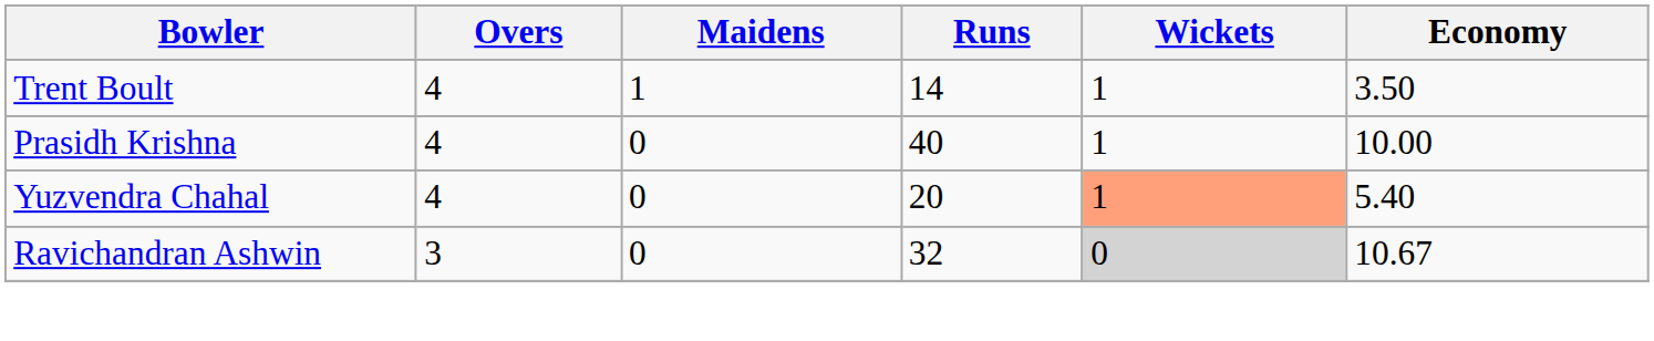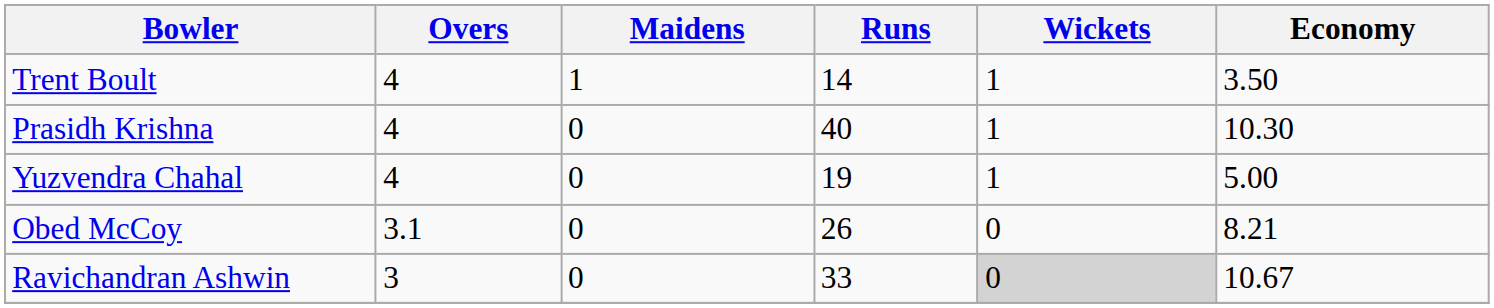 <table class=wikitable style="width: 60%;">
 <tr>
 <th width="25%"><a href='#'>Bowler</a></th>
 <th><a href='#'>Overs</a></th>
 <th><a href='#'>Maidens</a></th>
 <th><a href='#'>Runs</a></th>
 <th><a href='#'>Wickets</a></th>
 <th>Economy</th>
 </tr>
 <tr>
 <td><a href='#'>Trent Boult</a></td>
 <td>4</td>
 <td>1</td>
 <td>14</td>
 <td>1</td>
 <td>3.50</td>
 </tr>
 <tr>
 <td><a href='#'>Prasidh Krishna</a></td>
 <td>4</td>
 <td>0</td>
 <td>40</td>
 <td>1</td>
-<td>10.00</td>
+<td>10.30</td>
 </tr>
 <tr>
 <td><a href='#'>Yuzvendra Chahal</a></td>
 <td>4</td>
 <td>0</td>
-<td>20</td>
-<td style="background: lightsalmon;">1</td>
-<td>5.40</td>
+<td>19</td>
+<td>1</td>
+<td>5.00</td>
+</tr>
+<tr>
+<td><a href='#'>Obed McCoy</a></td>
+<td>3.1</td>
+<td>0</td>
+<td>26</td>
+<td>0</td>
+<td>8.21</td>
 </tr>
 <tr>
 <td><a href='#'>Ravichandran Ashwin</a></td>
 <td>3</td>
 <td>0</td>
-<td>32</td>
+<td>33</td>
 <td style="background: lightgrey;">0</td>
 <td>10.67</td>
 </tr>
 <tr>
 </tr>
 </table>
